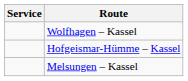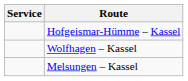 <table class="wikitable">
 <tr>
 <th>Service</th>
 <th>Route</th>
 </tr>
 <tr>
 <td></td>
-<td><a href='#'>Wolfhagen</a> – Kassel</td>
+<td><a href='#'>Hofgeismar-Hümme</a> – <a href='#'>Kassel</a></td>
 </tr>
 <tr>
 <td></td>
-<td><a href='#'>Hofgeismar-Hümme</a> – <a href='#'>Kassel</a></td>
+<td><a href='#'>Wolfhagen</a> – Kassel</td>
 </tr>
 <tr>
 <td></td>
 <td><a href='#'>Melsungen</a> – Kassel</td>
 </tr>
 </table>
